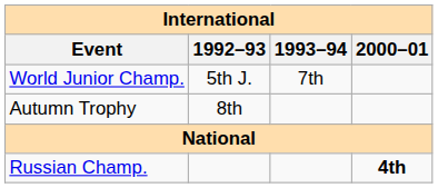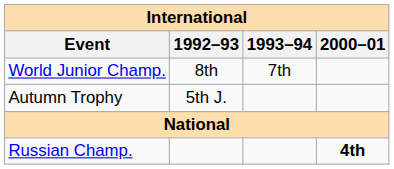 <table class="wikitable" style="text-align:center">
 <tr>
 <th style="background-color: #ffdead; " colspan=4 align=center>International</th>
 </tr>
 <tr>
 <th>Event</th>
 <th>1992–93</th>
 <th>1993–94</th>
 <th>2000–01</th>
 </tr>
 <tr>
 <td align=left><a href='#'>World Junior Champ.</a></td>
-<td>5th J.</td>
+<td>8th</td>
 <td>7th</td>
 <td></td>
 </tr>
 <tr>
 <td align=left>Autumn Trophy</td>
-<td>8th</td>
+<td>5th J.</td>
 <td></td>
 <td></td>
 </tr>
 <tr>
 <th style="background-color: #ffdead; " colspan=4 align=center>National</th>
 </tr>
 <tr>
 <td align=left><a href='#'>Russian Champ.</a></td>
 <td></td>
 <td></td>
 <td><strong>4th</strong></td>
 </tr>
 </table>
